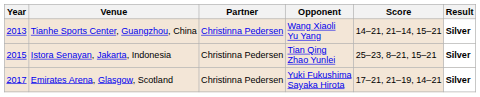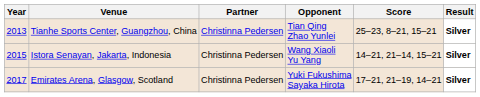 <table class="sortable wikitable" style="font-size: 90%;">
 <tr>
 <th>Year</th>
 <th>Venue</th>
 <th>Partner</th>
 <th>Opponent</th>
 <th>Score</th>
 <th>Result</th>
 </tr>
 <tr style="background:#F3E6D7">
 <td align="center"><a href='#'>2013</a></td>
 <td align="left"><a href='#'>Tianhe Sports Center</a>, <a href='#'>Guangzhou</a>, China</td>
 <td align="left"> <a href='#'>Christinna Pedersen</a></td>
-<td align="left"> <a href='#'>Wang Xiaoli</a><br> <a href='#'>Yu Yang</a></td>
-<td align="left">14–21, 21–14, 15–21</td>
+<td align="left"> <a href='#'>Tian Qing</a><br> <a href='#'>Zhao Yunlei</a></td>
+<td align="left">25–23, 8–21, 15–21</td>
 <td style="text-align:left; background:white"> <strong>Silver</strong></td>
 </tr>
 <tr style="background:#F3E6D7">
 <td align="center"><a href='#'>2015</a></td>
 <td align="left"><a href='#'>Istora Senayan</a>, <a href='#'>Jakarta</a>, Indonesia</td>
 <td align="left"> Christinna Pedersen</td>
-<td align="left"> <a href='#'>Tian Qing</a><br> <a href='#'>Zhao Yunlei</a></td>
-<td align="left">25–23, 8–21, 15–21</td>
+<td align="left"> <a href='#'>Wang Xiaoli</a><br> <a href='#'>Yu Yang</a></td>
+<td align="left">14–21, 21–14, 15–21</td>
 <td style="text-align:left; background:white"> <strong>Silver</strong></td>
 </tr>
 <tr style="background:#F3E6D7">
 <td align="center"><a href='#'>2017</a></td>
 <td align="left"><a href='#'>Emirates Arena</a>, <a href='#'>Glasgow</a>, Scotland</td>
 <td align="left"> Christinna Pedersen</td>
 <td align="left"> <a href='#'>Yuki Fukushima</a><br> <a href='#'>Sayaka Hirota</a></td>
 <td align="left">17–21, 21–19, 14–21</td>
 <td style="text-align:left; background:white"> <strong>Silver</strong></td>
 </tr>
 </table>
